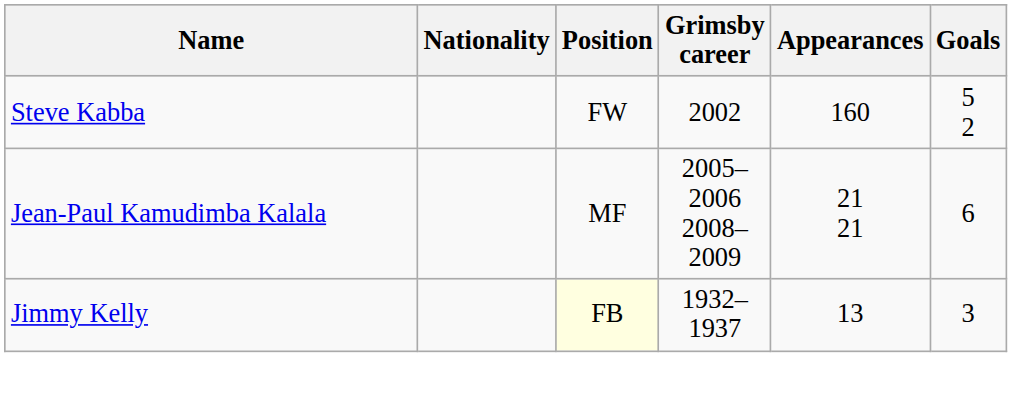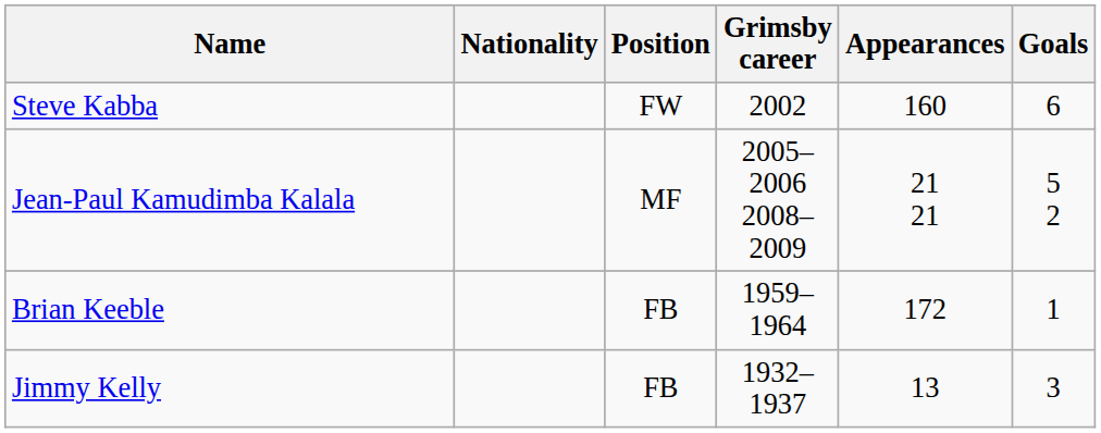 <table class="wikitable" style="text-align: center;">
 <tr>
 <th style="width:20em">Name</th>
 <th>Nationality</th>
 <th>Position</th>
 <th>Grimsby career</th>
 <th>Appearances</th>
 <th>Goals</th>
 </tr>
 <tr>
 <td align="left"><a href='#'>Steve Kabba</a></td>
 <td></td>
 <td>FW</td>
 <td>2002</td>
 <td>160</td>
-<td>5<br>2</td>
+<td>6</td>
 </tr>
 <tr>
 <td align="left"><a href='#'>Jean-Paul Kamudimba Kalala</a></td>
 <td></td>
 <td>MF</td>
 <td>2005–2006<br>2008–2009</td>
 <td>21<br>21</td>
-<td>6</td>
+<td>5<br>2</td>
+</tr>
+<tr>
+<td align="left"><a href='#'>Brian Keeble</a></td>
+<td></td>
+<td>FB</td>
+<td>1959–1964</td>
+<td>172</td>
+<td>1</td>
 </tr>
 <tr>
 <td align="left"><a href='#'>Jimmy Kelly</a></td>
 <td></td>
-<td style="background: lightyellow;">FB</td>
+<td>FB</td>
 <td>1932–1937</td>
 <td>13</td>
 <td>3</td>
 </tr>
 </table>
